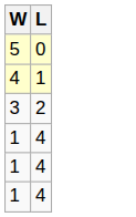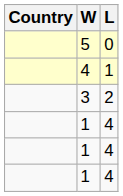 <table class="wikitable">
 <tr>
+<th>Country</th>
 <th>W</th>
 <th>L</th>
 </tr>
 <tr bgcolor="#ffffcc">
+<td></td>
 <td>5</td>
 <td>0</td>
 </tr>
 <tr bgcolor="#ffffcc">
+<td></td>
 <td>4</td>
 <td>1</td>
 </tr>
 <tr>
+<td></td>
 <td>3</td>
 <td>2</td>
 </tr>
 <tr>
+<td></td>
 <td>1</td>
 <td>4</td>
 </tr>
 <tr>
+<td></td>
 <td>1</td>
 <td>4</td>
 </tr>
 <tr>
+<td></td>
 <td>1</td>
 <td>4</td>
 </tr>
 </table>
